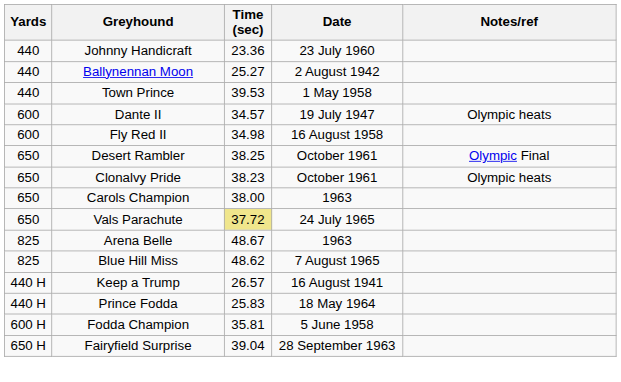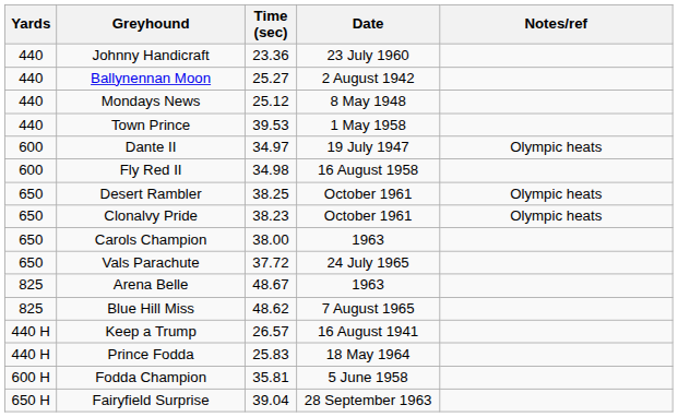 <table class="wikitable" style="font-size: 100%">
 <tr>
 <th width=50>Yards</th>
 <th width=200>Greyhound</th>
 <th width=50>Time (sec)</th>
 <th width=150>Date</th>
 <th width=250>Notes/ref</th>
 </tr>
 <tr align=center>
 <td>440</td>
 <td>Johnny Handicraft</td>
 <td>23.36</td>
 <td>23 July 1960</td>
 <td></td>
 </tr>
 <tr align=center>
 <td>440</td>
 <td><a href='#'>Ballynennan Moon</a></td>
 <td>25.27</td>
 <td>2 August 1942</td>
 <td></td>
 </tr>
 <tr align=center>
 <td>440</td>
+<td>Mondays News</td>
+<td>25.12</td>
+<td>8 May 1948</td>
+<td></td>
+</tr>
+<tr align=center>
+<td>440</td>
 <td>Town Prince</td>
 <td>39.53</td>
 <td>1 May 1958</td>
 <td></td>
 </tr>
 <tr align=center>
 <td>600</td>
 <td>Dante II</td>
-<td>34.57</td>
+<td>34.97</td>
 <td>19 July 1947</td>
 <td>Olympic heats</td>
 </tr>
 <tr align=center>
 <td>600</td>
 <td>Fly Red II</td>
 <td>34.98</td>
 <td>16 August 1958</td>
 <td></td>
 </tr>
 <tr align=center>
 <td>650</td>
 <td>Desert Rambler</td>
 <td>38.25</td>
 <td>October 1961</td>
-<td><a href='#'>Olympic</a> Final</td>
+<td>Olympic heats</td>
 </tr>
 <tr align=center>
 <td>650</td>
 <td>Clonalvy Pride</td>
 <td>38.23</td>
 <td>October 1961</td>
 <td>Olympic heats</td>
 </tr>
 <tr align=center>
 <td>650</td>
 <td>Carols Champion</td>
 <td>38.00</td>
 <td>1963</td>
 <td></td>
 </tr>
 <tr align=center>
 <td>650</td>
 <td>Vals Parachute</td>
-<td style="background: khaki;">37.72</td>
+<td>37.72</td>
 <td>24 July 1965</td>
 <td></td>
 </tr>
 <tr align=center>
 <td>825</td>
 <td>Arena Belle</td>
 <td>48.67</td>
 <td>1963</td>
 <td></td>
 </tr>
 <tr align=center>
 <td>825</td>
 <td>Blue Hill Miss</td>
 <td>48.62</td>
 <td>7 August 1965</td>
 <td></td>
 </tr>
 <tr align=center>
 <td>440 H</td>
 <td>Keep a Trump</td>
 <td>26.57</td>
 <td>16 August 1941</td>
 <td></td>
 </tr>
 <tr align=center>
 <td>440 H</td>
 <td>Prince Fodda</td>
 <td>25.83</td>
 <td>18 May 1964</td>
 <td></td>
 </tr>
 <tr align=center>
 <td>600 H</td>
 <td>Fodda Champion</td>
 <td>35.81</td>
 <td>5 June 1958</td>
 <td></td>
 </tr>
 <tr align=center>
 <td>650 H</td>
 <td>Fairyfield Surprise</td>
 <td>39.04</td>
 <td>28 September 1963</td>
 <td></td>
 </tr>
 </table>
